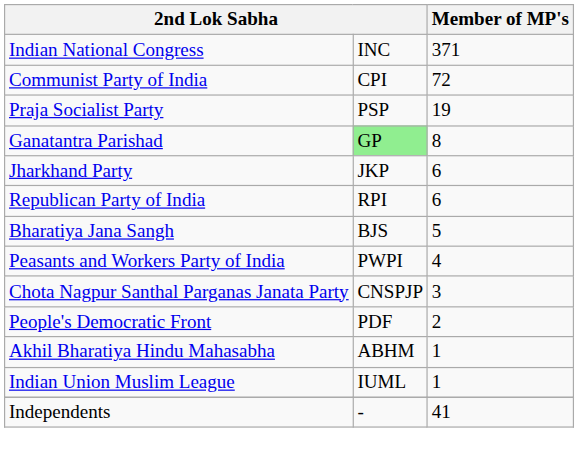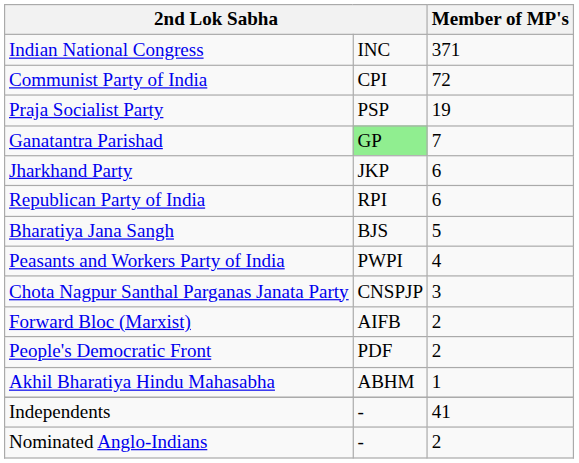 <table class="sortable wikitable" class="wikitable">
 <tr>
 <th colspan=2>2nd Lok Sabha <br></th>
 <th>Member of MP's<br></th>
 </tr>
 <tr>
 <td><a href='#'>Indian National Congress</a></td>
 <td>INC</td>
 <td>371</td>
 </tr>
 <tr>
 <td><a href='#'>Communist Party of India</a></td>
 <td>CPI</td>
 <td>72</td>
 </tr>
 <tr>
 <td><a href='#'>Praja Socialist Party</a></td>
 <td>PSP</td>
 <td>19</td>
 </tr>
 <tr>
 <td><a href='#'>Ganatantra Parishad</a></td>
 <td style="background: lightgreen;">GP</td>
-<td>8</td>
+<td>7</td>
 </tr>
 <tr>
 <td><a href='#'>Jharkhand Party</a></td>
 <td>JKP</td>
 <td>6</td>
 </tr>
 <tr>
 <td><a href='#'>Republican Party of India</a></td>
 <td>RPI</td>
 <td>6</td>
 </tr>
 <tr>
 <td><a href='#'>Bharatiya Jana Sangh</a></td>
 <td>BJS</td>
 <td>5</td>
 </tr>
 <tr>
 <td><a href='#'>Peasants and Workers Party of India</a></td>
 <td>PWPI</td>
 <td>4</td>
 </tr>
 <tr>
 <td><a href='#'>Chota Nagpur Santhal Parganas Janata Party</a></td>
 <td>CNSPJP</td>
 <td>3</td>
 </tr>
 <tr>
+<td><a href='#'>Forward Bloc (Marxist)</a></td>
+<td>AIFB</td>
+<td>2</td>
+</tr>
+<tr>
 <td><a href='#'>People's Democratic Front</a></td>
 <td>PDF</td>
 <td>2</td>
 </tr>
 <tr>
 <td><a href='#'>Akhil Bharatiya Hindu Mahasabha</a></td>
 <td>ABHM</td>
 <td>1</td>
 </tr>
 <tr>
-<td><a href='#'>Indian Union Muslim League</a></td>
-<td>IUML</td>
-<td>1</td>
-</tr>
-<tr>
 </tr>
 <tr>
 <td>Independents</td>
 <td>-</td>
 <td>41</td>
 </tr>
+<tr>
+<td>Nominated <a href='#'>Anglo-Indians</a></td>
+<td>-</td>
+<td>2</td>
+</tr>
 </table>
